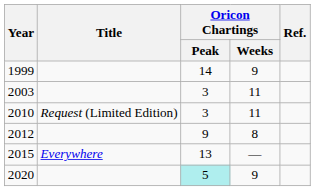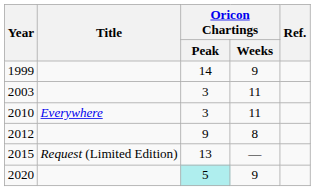 <table class="wikitable">
 <tr>
 <th rowspan="2" style="width:33px;">Year</th>
 <th rowspan="2">Title</th>
 <th colspan="2" style="width:106px;"><a href='#'>Oricon</a> Chartings</th>
 <th rowspan="2" style="width:30px;">Ref.</th>
 </tr>
 <tr>
 <th style="width:53px;">Peak</th>
 <th style="width:53px;">Weeks</th>
 </tr>
 <tr>
 <td style="text-align:center;">1999</td>
 <td></td>
 <td style="text-align:center;">14</td>
 <td style="text-align:center;">9</td>
 <td style="text-align:center;"></td>
 </tr>
 <tr>
 <td style="text-align:center;">2003</td>
 <td></td>
 <td style="text-align:center;">3</td>
 <td style="text-align:center;">11</td>
 <td style="text-align:center;"></td>
 </tr>
 <tr>
 <td style="text-align:center;">2010</td>
-<td><em>Request</em> (Limited Edition)</td>
+<td><em><a href='#'>Everywhere</a></em></td>
 <td style="text-align:center;">3</td>
 <td style="text-align:center;">11</td>
 <td style="text-align:center;"></td>
 </tr>
 <tr>
 <td style="text-align:center;">2012</td>
 <td></td>
 <td style="text-align:center;">9</td>
 <td style="text-align:center;">8</td>
 <td style="text-align:center;"></td>
 </tr>
 <tr>
 <td style="text-align:center;">2015</td>
-<td><em><a href='#'>Everywhere</a></em></td>
+<td><em>Request</em> (Limited Edition)</td>
 <td style="text-align:center;">13</td>
 <td style="text-align:center;">—</td>
 <td style="text-align:center;"></td>
 </tr>
 <tr>
 <td style="text-align:center;">2020</td>
 <td></td>
 <td style="background: paleturquoise; text-align:center;">5</td>
 <td style="text-align:center;">9</td>
 <td style="text-align:center;"></td>
 </tr>
 </table>
